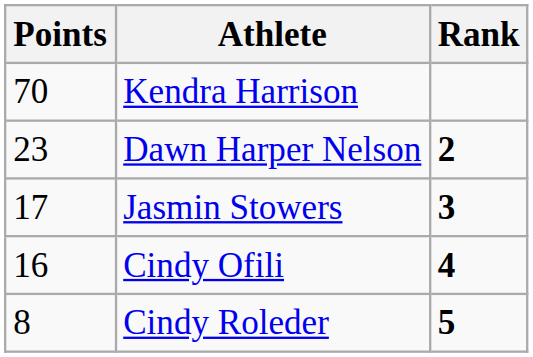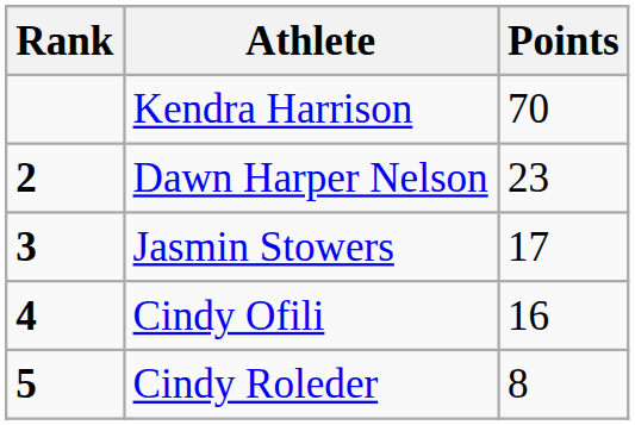 <table class="wikitable" style="border-collapse: collapse; font-size: 95%;">
 <tr>
+<th>Rank</th>
+<th>Athlete</th>
 <th>Points</th>
-<th>Athlete</th>
-<th>Rank</th>
 </tr>
 <tr>
+<td></td>
+<td><a href='#'>Kendra Harrison</a></td>
 <td>70</td>
-<td><a href='#'>Kendra Harrison</a></td>
-<td></td>
 </tr>
 <tr>
+<td><strong>2</strong></td>
+<td><a href='#'>Dawn Harper Nelson</a></td>
 <td>23</td>
-<td><a href='#'>Dawn Harper Nelson</a></td>
-<td><strong>2</strong></td>
 </tr>
 <tr>
+<td><strong>3</strong></td>
+<td><a href='#'>Jasmin Stowers</a></td>
 <td>17</td>
-<td><a href='#'>Jasmin Stowers</a></td>
-<td><strong>3</strong></td>
 </tr>
 <tr>
+<td><strong>4</strong></td>
+<td><a href='#'>Cindy Ofili</a></td>
 <td>16</td>
-<td><a href='#'>Cindy Ofili</a></td>
-<td><strong>4</strong></td>
 </tr>
 <tr>
+<td><strong>5</strong></td>
+<td><a href='#'>Cindy Roleder</a></td>
 <td>8</td>
-<td><a href='#'>Cindy Roleder</a></td>
-<td><strong>5</strong></td>
 </tr>
 </table>
